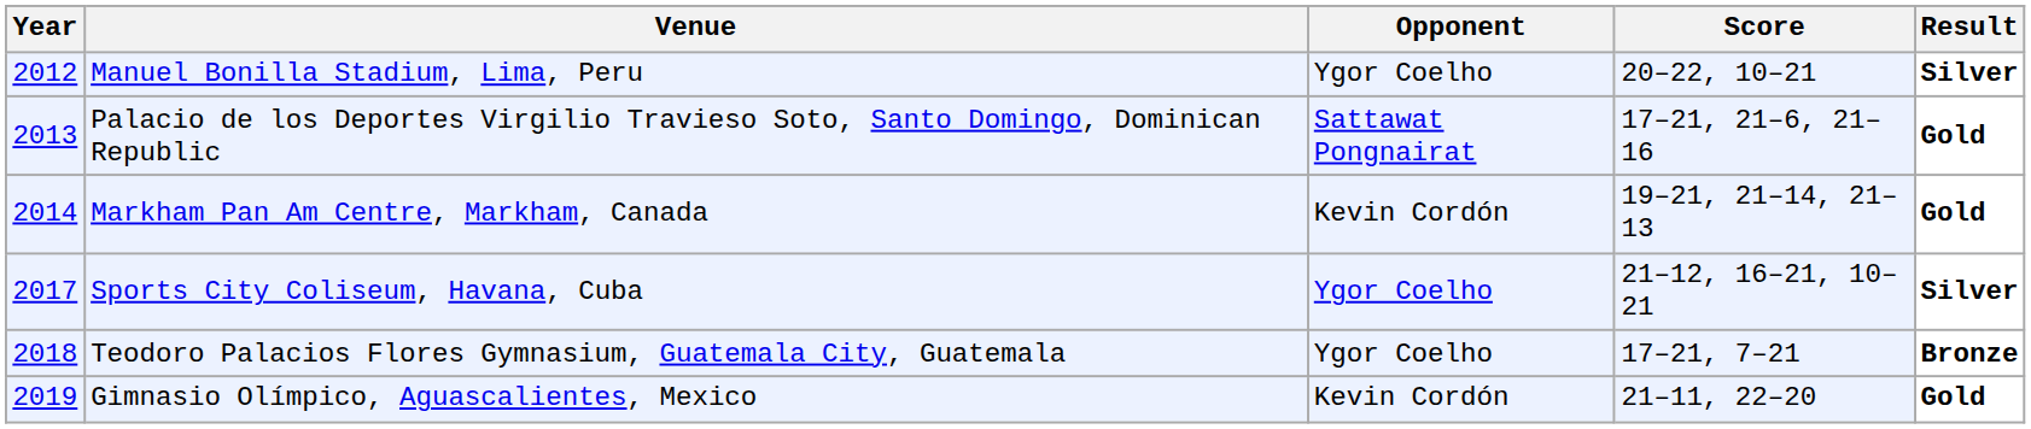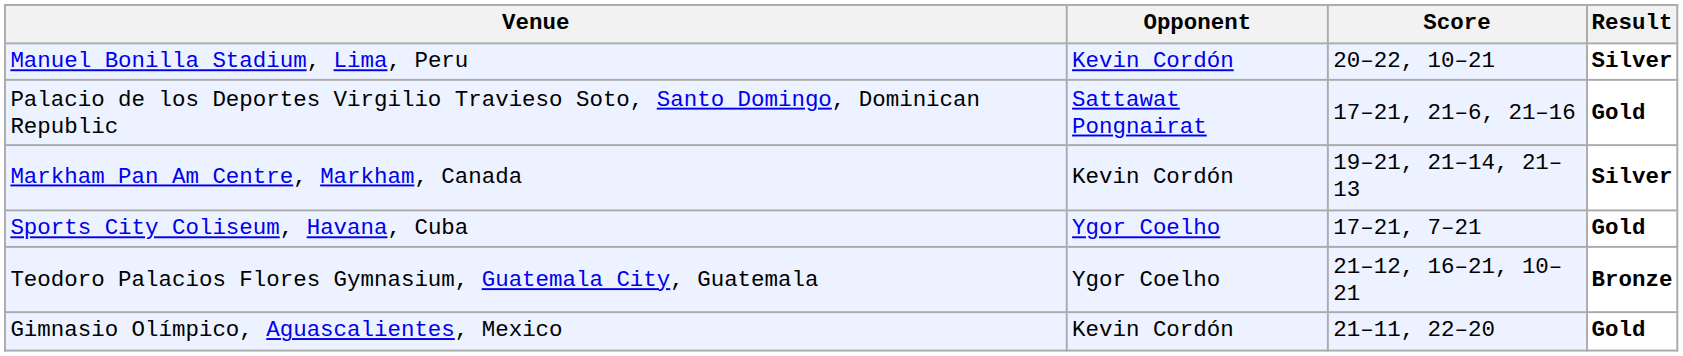 <table class="sortable wikitable" style="font-size: 90%;">
 <tr>
-<th>Year</th>
 <th>Venue</th>
 <th>Opponent</th>
 <th>Score</th>
 <th>Result</th>
 </tr>
 <tr style="background:#ECF2FF">
-<td align="center"><a href='#'>2012</a></td>
 <td align="left"><a href='#'>Manuel Bonilla Stadium</a>, <a href='#'>Lima</a>, Peru</td>
-<td align="left"> Ygor Coelho</td>
+<td align="left"> <a href='#'>Kevin Cordón</a></td>
 <td align="left">20–22, 10–21</td>
 <td style="text-align:left; background:white"> <strong>Silver</strong></td>
 </tr>
 <tr style="background:#ECF2FF">
-<td align="center"><a href='#'>2013</a></td>
 <td align="left">Palacio de los Deportes Virgilio Travieso Soto, <a href='#'>Santo Domingo</a>, Dominican Republic</td>
 <td align="left"> <a href='#'>Sattawat Pongnairat</a></td>
 <td align="left">17–21, 21–6, 21–16</td>
 <td style="text-align:left; background:white"> <strong>Gold</strong></td>
 </tr>
 <tr style="background:#ECF2FF">
-<td align="center"><a href='#'>2014</a></td>
 <td align="left"><a href='#'>Markham Pan Am Centre</a>, <a href='#'>Markham</a>, Canada</td>
 <td align="left"> Kevin Cordón</td>
 <td align="left">19–21, 21–14, 21–13</td>
+<td style="text-align:left; background:white"> <strong>Silver</strong></td>
+</tr>
+<tr style="background:#ECF2FF">
+<td align="left"><a href='#'>Sports City Coliseum</a>, <a href='#'>Havana</a>, Cuba</td>
+<td align="left"> <a href='#'>Ygor Coelho</a></td>
+<td align="left">17–21, 7–21</td>
 <td style="text-align:left; background:white"> <strong>Gold</strong></td>
 </tr>
 <tr style="background:#ECF2FF">
-<td align="center"><a href='#'>2017</a></td>
-<td align="left"><a href='#'>Sports City Coliseum</a>, <a href='#'>Havana</a>, Cuba</td>
-<td align="left"> <a href='#'>Ygor Coelho</a></td>
-<td align="left">21–12, 16–21, 10–21</td>
-<td style="text-align:left; background:white"> <strong>Silver</strong></td>
-</tr>
-<tr style="background:#ECF2FF">
-<td align="center"><a href='#'>2018</a></td>
 <td align="left">Teodoro Palacios Flores Gymnasium, <a href='#'>Guatemala City</a>, Guatemala</td>
 <td align="left"> Ygor Coelho</td>
-<td align="left">17–21, 7–21</td>
+<td align="left">21–12, 16–21, 10–21</td>
 <td style="text-align:left; background:white"> <strong>Bronze</strong></td>
 </tr>
 <tr style="background:#ECF2FF">
-<td align="center"><a href='#'>2019</a></td>
 <td align="left">Gimnasio Olímpico, <a href='#'>Aguascalientes</a>, Mexico</td>
 <td align="left"> Kevin Cordón</td>
 <td align="left">21–11, 22–20</td>
 <td style="text-align:left; background:white"> <strong>Gold</strong></td>
 </tr>
 </table>
